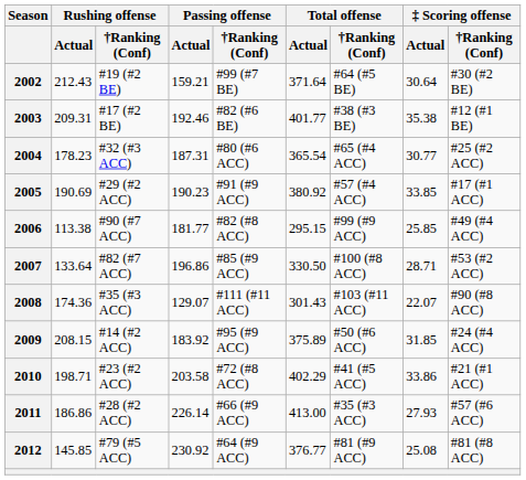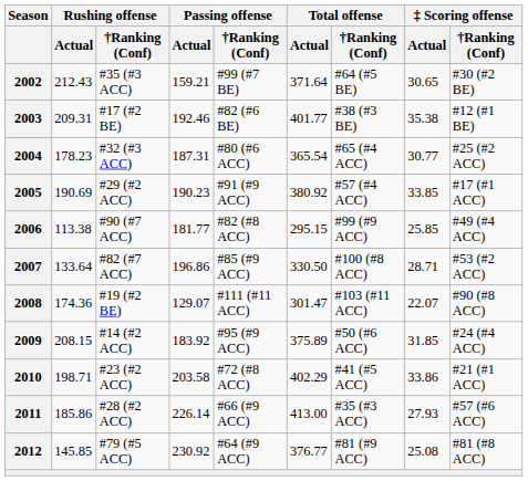 <table class="wikitable" border="1">
 <tr>
 <th>Season</th>
 <th colspan="2">Rushing offense</th>
 <th colspan="2">Passing offense</th>
 <th colspan="2">Total offense</th>
 <th colspan="2">‡ Scoring offense</th>
 </tr>
 <tr>
 <th> </th>
 <th>Actual</th>
 <th>†Ranking (Conf)</th>
 <th>Actual</th>
 <th>†Ranking (Conf)</th>
 <th>Actual</th>
 <th>†Ranking (Conf)</th>
 <th>Actual</th>
 <th>†Ranking (Conf)</th>
 </tr>
 <tr>
 <th>2002</th>
 <td>212.43</td>
-<td>#19 (#2 <a href='#'>BE</a>)</td>
+<td>#35 (#3 ACC)</td>
 <td>159.21</td>
 <td>#99 (#7 BE)</td>
 <td>371.64</td>
 <td>#64 (#5 BE)</td>
-<td>30.64</td>
+<td>30.65</td>
 <td>#30 (#2 BE)</td>
 </tr>
 <tr>
 <th>2003</th>
 <td>209.31</td>
 <td>#17 (#2 BE)</td>
 <td>192.46</td>
 <td>#82 (#6 BE)</td>
 <td>401.77</td>
 <td>#38 (#3 BE)</td>
 <td>35.38</td>
 <td>#12 (#1 BE)</td>
 </tr>
 <tr>
 <th>2004</th>
 <td>178.23</td>
 <td>#32 (#3 <a href='#'>ACC</a>)</td>
 <td>187.31</td>
 <td>#80 (#6 ACC)</td>
 <td>365.54</td>
 <td>#65 (#4 ACC)</td>
 <td>30.77</td>
 <td>#25 (#2 ACC)</td>
 </tr>
 <tr>
 <th>2005</th>
 <td>190.69</td>
 <td>#29 (#2 ACC)</td>
 <td>190.23</td>
 <td>#91 (#9 ACC)</td>
 <td>380.92</td>
 <td>#57 (#4 ACC)</td>
 <td>33.85</td>
 <td>#17 (#1 ACC)</td>
 </tr>
 <tr>
 <th>2006</th>
 <td>113.38</td>
 <td>#90 (#7 ACC)</td>
 <td>181.77</td>
 <td>#82 (#8 ACC)</td>
 <td>295.15</td>
 <td>#99 (#9 ACC)</td>
 <td>25.85</td>
 <td>#49 (#4 ACC)</td>
 </tr>
 <tr>
 <th>2007</th>
 <td>133.64</td>
 <td>#82 (#7 ACC)</td>
 <td>196.86</td>
 <td>#85 (#9 ACC)</td>
 <td>330.50</td>
 <td>#100 (#8 ACC)</td>
 <td>28.71</td>
 <td>#53 (#2 ACC)</td>
 </tr>
 <tr>
 <th>2008</th>
 <td>174.36</td>
-<td>#35 (#3 ACC)</td>
+<td>#19 (#2 <a href='#'>BE</a>)</td>
 <td>129.07</td>
 <td>#111 (#11 ACC)</td>
-<td>301.43</td>
+<td>301.47</td>
 <td>#103 (#11 ACC)</td>
 <td>22.07</td>
 <td>#90 (#8 ACC)</td>
 </tr>
 <tr>
 <th>2009</th>
 <td>208.15</td>
 <td>#14 (#2 ACC)</td>
 <td>183.92</td>
 <td>#95 (#9 ACC)</td>
 <td>375.89</td>
 <td>#50 (#6 ACC)</td>
 <td>31.85</td>
 <td>#24 (#4 ACC)</td>
 </tr>
 <tr>
 <th>2010</th>
 <td>198.71</td>
 <td>#23 (#2 ACC)</td>
 <td>203.58</td>
 <td>#72 (#8 ACC)</td>
 <td>402.29</td>
 <td>#41 (#5 ACC)</td>
 <td>33.86</td>
 <td>#21 (#1 ACC)</td>
 </tr>
 <tr>
 <th>2011</th>
-<td>186.86</td>
+<td>185.86</td>
 <td>#28 (#2 ACC)</td>
 <td>226.14</td>
 <td>#66 (#9 ACC)</td>
 <td>413.00</td>
 <td>#35 (#3 ACC)</td>
 <td>27.93</td>
 <td>#57 (#6 ACC)</td>
 </tr>
 <tr>
 <th>2012</th>
 <td>145.85</td>
 <td>#79 (#5 ACC)</td>
 <td>230.92</td>
 <td>#64 (#9 ACC)</td>
 <td>376.77</td>
 <td>#81 (#9 ACC)</td>
 <td>25.08</td>
 <td>#81 (#8 ACC)</td>
 </tr>
 <tr>
 <th colspan="9"></th>
 </tr>
 </table>
